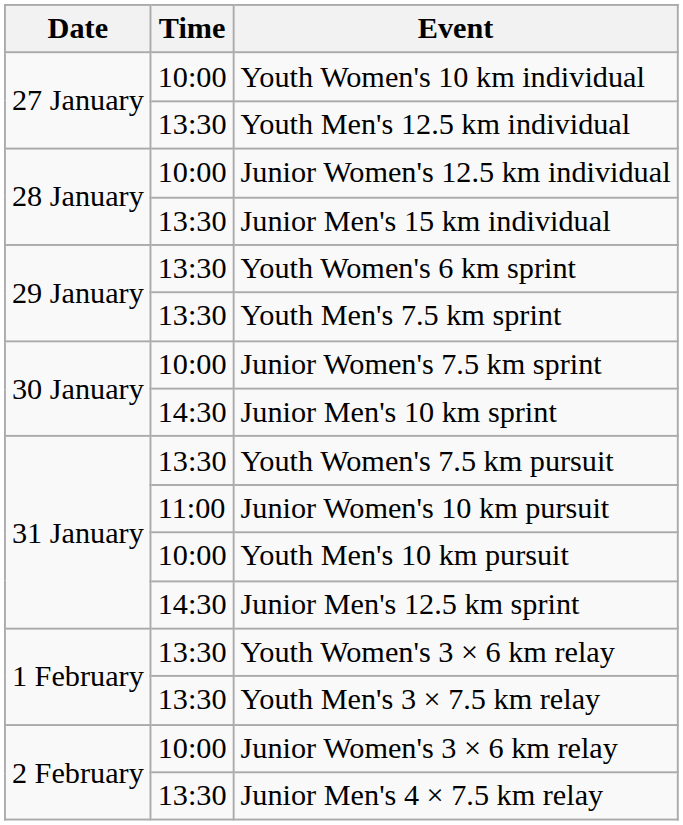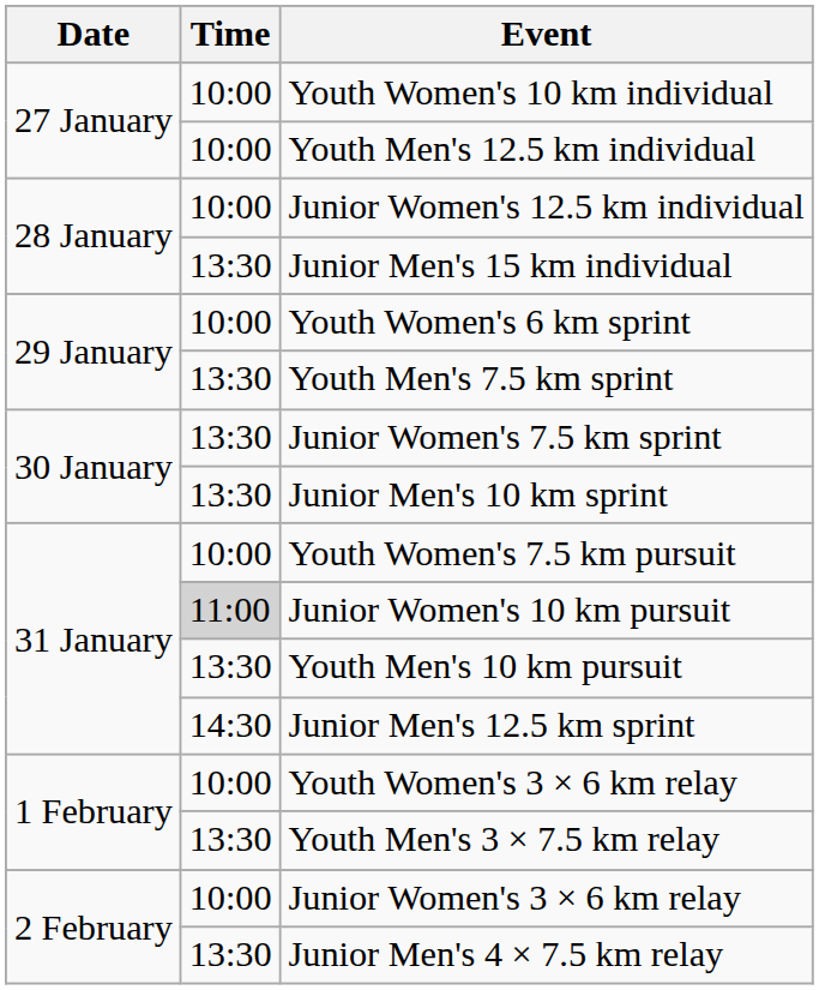 <table class="wikitable">
 <tr>
 <th>Date</th>
 <th>Time</th>
 <th>Event</th>
 </tr>
 <tr>
 <td rowspan=2>27 January</td>
 <td>10:00</td>
 <td>Youth Women's 10 km individual</td>
 </tr>
 <tr>
-<td>13:30</td>
+<td>10:00</td>
 <td>Youth Men's 12.5 km individual</td>
 </tr>
 <tr>
 <td rowspan=2>28 January</td>
 <td>10:00</td>
 <td>Junior Women's 12.5 km individual</td>
 </tr>
 <tr>
 <td>13:30</td>
 <td>Junior Men's 15 km individual</td>
 </tr>
 <tr>
 <td rowspan=2>29 January</td>
-<td>13:30</td>
+<td>10:00</td>
 <td>Youth Women's 6 km sprint</td>
 </tr>
 <tr>
 <td>13:30</td>
 <td>Youth Men's 7.5 km sprint</td>
 </tr>
 <tr>
 <td rowspan=2>30 January</td>
-<td>10:00</td>
+<td>13:30</td>
 <td>Junior Women's 7.5 km sprint</td>
 </tr>
 <tr>
-<td>14:30</td>
+<td>13:30</td>
 <td>Junior Men's 10 km sprint</td>
 </tr>
 <tr>
 <td rowspan=4>31 January</td>
-<td>13:30</td>
+<td>10:00</td>
 <td>Youth Women's 7.5 km pursuit</td>
 </tr>
 <tr>
-<td>11:00</td>
+<td style="background: lightgrey;">11:00</td>
 <td>Junior Women's 10 km pursuit</td>
 </tr>
 <tr>
-<td>10:00</td>
+<td>13:30</td>
 <td>Youth Men's 10 km pursuit</td>
 </tr>
 <tr>
 <td>14:30</td>
 <td>Junior Men's 12.5 km sprint</td>
 </tr>
 <tr>
 <td rowspan=2>1 February</td>
-<td>13:30</td>
+<td>10:00</td>
 <td>Youth Women's 3 × 6 km relay</td>
 </tr>
 <tr>
 <td>13:30</td>
 <td>Youth Men's 3 × 7.5 km relay</td>
 </tr>
 <tr>
 <td rowspan=2>2 February</td>
 <td>10:00</td>
 <td>Junior Women's 3 × 6 km relay</td>
 </tr>
 <tr>
 <td>13:30</td>
 <td>Junior Men's 4 × 7.5 km relay</td>
 </tr>
 </table>
